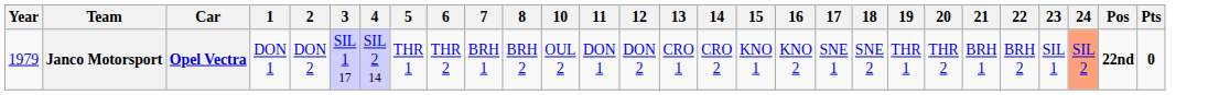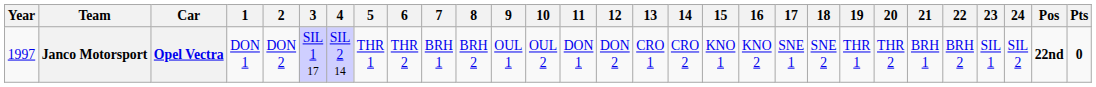 <table class="wikitable" style="text-align:center; font-size:85%">
 <tr>
 <th>Year</th>
 <th>Team</th>
 <th>Car</th>
 <th>1</th>
 <th>2</th>
 <th>3</th>
 <th>4</th>
 <th>5</th>
 <th>6</th>
 <th>7</th>
 <th>8</th>
+<th>9</th>
 <th>10</th>
 <th>11</th>
 <th>12</th>
 <th>13</th>
 <th>14</th>
 <th>15</th>
 <th>16</th>
 <th>17</th>
 <th>18</th>
 <th>19</th>
 <th>20</th>
 <th>21</th>
 <th>22</th>
 <th>23</th>
 <th>24</th>
 <th>Pos</th>
 <th>Pts</th>
 </tr>
 <tr>
-<td><a href='#'>1979</a></td>
+<td><a href='#'>1997</a></td>
 <th nowrap>Janco Motorsport</th>
 <th nowrap><a href='#'>Opel Vectra</a></th>
 <td><a href='#'>DON<br>1</a><br><small></small></td>
 <td><a href='#'>DON<br>2</a><br><small></small></td>
 <td style="background:#CFCFFF;"><a href='#'>SIL<br>1</a><br><small>17</small></td>
 <td style="background:#CFCFFF;"><a href='#'>SIL<br>2</a><br><small>14</small></td>
 <td><a href='#'>THR<br>1</a><br><small></small></td>
 <td><a href='#'>THR<br>2</a><br><small></small></td>
 <td><a href='#'>BRH<br>1</a><br><small></small></td>
 <td><a href='#'>BRH<br>2</a><br><small></small></td>
+<td><a href='#'>OUL<br>1</a><br><small></small></td>
 <td><a href='#'>OUL<br>2</a><br><small></small></td>
 <td><a href='#'>DON<br>1</a><br><small></small></td>
 <td><a href='#'>DON<br>2</a><br><small></small></td>
 <td><a href='#'>CRO<br>1</a><br><small></small></td>
 <td><a href='#'>CRO<br>2</a><br><small></small></td>
 <td><a href='#'>KNO<br>1</a><br><small></small></td>
 <td><a href='#'>KNO<br>2</a><br><small></small></td>
 <td><a href='#'>SNE<br>1</a><br><small></small></td>
 <td><a href='#'>SNE<br>2</a><br><small></small></td>
 <td><a href='#'>THR<br>1</a><br><small></small></td>
 <td><a href='#'>THR<br>2</a><br><small></small></td>
 <td><a href='#'>BRH<br>1</a><br><small></small></td>
 <td><a href='#'>BRH<br>2</a><br><small></small></td>
 <td><a href='#'>SIL<br>1</a><br><small></small></td>
-<td style="background: lightsalmon;"><a href='#'>SIL<br>2</a><br><small></small></td>
+<td><a href='#'>SIL<br>2</a><br><small></small></td>
 <td><strong>22nd</strong></td>
 <td><strong>0</strong></td>
 </tr>
 </table>
